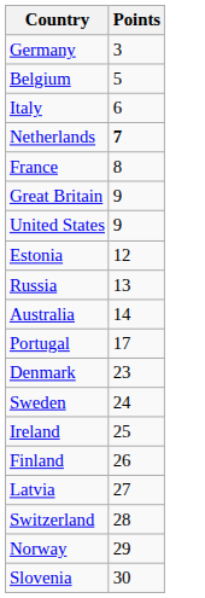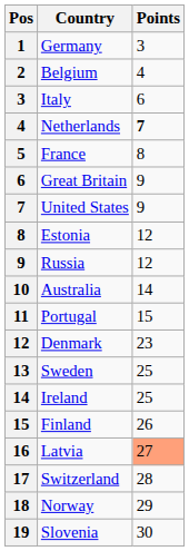 <table class="wikitable" Style="font-size: 95%">
 <tr>
+<th>Pos</th>
 <th>Country</th>
 <th>Points</th>
 </tr>
 <tr>
+<th>1</th>
 <td> <a href='#'>Germany</a></td>
 <td>3</td>
 </tr>
 <tr>
+<th>2</th>
 <td> <a href='#'>Belgium</a></td>
-<td>5</td>
+<td>4</td>
 </tr>
 <tr>
+<th>3</th>
 <td> <a href='#'>Italy</a></td>
 <td>6</td>
 </tr>
 <tr>
+<th>4</th>
 <td> <a href='#'>Netherlands</a></td>
 <td><strong>7</strong></td>
 </tr>
 <tr>
+<th>5</th>
 <td> <a href='#'>France</a></td>
 <td>8</td>
 </tr>
 <tr>
+<th>6</th>
 <td> <a href='#'>Great Britain</a></td>
 <td>9</td>
 </tr>
 <tr>
+<th>7</th>
 <td> <a href='#'>United States</a></td>
 <td>9</td>
 </tr>
 <tr>
+<th>8</th>
 <td> <a href='#'>Estonia</a></td>
 <td>12</td>
 </tr>
 <tr>
+<th>9</th>
 <td> <a href='#'>Russia</a></td>
-<td>13</td>
+<td>12</td>
 </tr>
 <tr>
+<th>10</th>
 <td> <a href='#'>Australia</a></td>
 <td>14</td>
 </tr>
 <tr>
+<th>11</th>
 <td> <a href='#'>Portugal</a></td>
-<td>17</td>
+<td>15</td>
 </tr>
 <tr>
+<th>12</th>
 <td> <a href='#'>Denmark</a></td>
 <td>23</td>
 </tr>
 <tr>
+<th>13</th>
 <td> <a href='#'>Sweden</a></td>
-<td>24</td>
+<td>25</td>
 </tr>
 <tr>
+<th>14</th>
 <td> <a href='#'>Ireland</a></td>
 <td>25</td>
 </tr>
 <tr>
+<th>15</th>
 <td> <a href='#'>Finland</a></td>
 <td>26</td>
 </tr>
 <tr>
+<th>16</th>
 <td> <a href='#'>Latvia</a></td>
-<td>27</td>
+<td style="background: lightsalmon;">27</td>
 </tr>
 <tr>
+<th>17</th>
 <td> <a href='#'>Switzerland</a></td>
 <td>28</td>
 </tr>
 <tr>
+<th>18</th>
 <td> <a href='#'>Norway</a></td>
 <td>29</td>
 </tr>
 <tr>
+<th>19</th>
 <td> <a href='#'>Slovenia</a></td>
 <td>30</td>
 </tr>
 </table>
